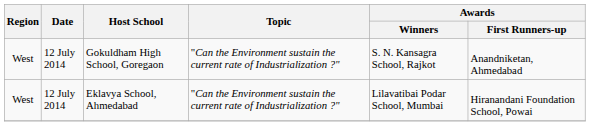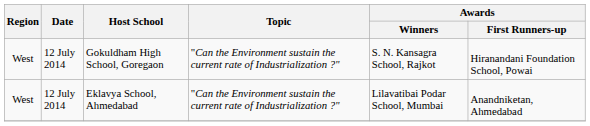 <table class="wikitable">
 <tr>
 <th rowspan="2">Region</th>
 <th rowspan="2">Date</th>
 <th rowspan="2">Host School</th>
 <th rowspan="2">Topic</th>
 <th colspan="2">Awards</th>
 </tr>
 <tr>
 <th>Winners</th>
 <th>First Runners-up</th>
 </tr>
 <tr>
 <td align="center">West</td>
 <td>12 July 2014</td>
 <td>Gokuldham High School, Goregaon</td>
 <td>"<em>Can the Environment sustain the current rate of Industrialization ?"</em></td>
 <td>S. N. Kansagra School, Rajkot</td>
-<td><br>Anandniketan, Ahmedabad</td>
+<td><br>Hiranandani Foundation School, Powai</td>
 </tr>
 <tr>
 <td align="center">West</td>
 <td>12 July 2014</td>
 <td>Eklavya School, Ahmedabad</td>
 <td>"<em>Can the Environment sustain the current rate of Industrialization ?"</em></td>
 <td>Lilavatibai Podar School, Mumbai</td>
-<td><br>Hiranandani Foundation School, Powai</td>
+<td><br>Anandniketan, Ahmedabad</td>
 </tr>
 <tr>
 </tr>
 </table>
